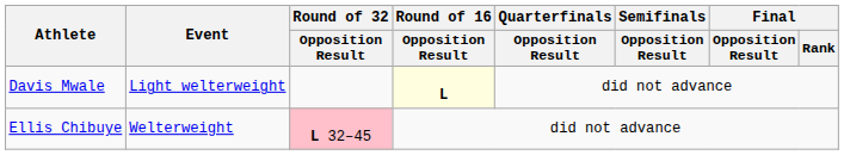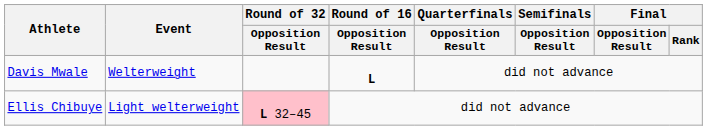 <table class="wikitable" style="font-size:90%">
 <tr>
 <th rowspan="2">Athlete</th>
 <th rowspan="2">Event</th>
 <th>Round of 32</th>
 <th>Round of 16</th>
 <th>Quarterfinals</th>
 <th>Semifinals</th>
 <th colspan=2>Final</th>
 </tr>
 <tr style="font-size:95%">
 <th>Opposition<br>Result</th>
 <th>Opposition<br>Result</th>
 <th>Opposition<br>Result</th>
 <th>Opposition<br>Result</th>
 <th>Opposition<br>Result</th>
 <th>Rank</th>
 </tr>
 <tr align=center>
 <td align=left><a href='#'>Davis Mwale</a></td>
-<td align=left><a href='#'>Light welterweight</a></td>
+<td align=left><a href='#'>Welterweight</a></td>
 <td></td>
-<td style="background: lightyellow;"><br><strong>L</strong> </td>
+<td><br><strong>L</strong> </td>
 <td colspan=4>did not advance</td>
 </tr>
 <tr align=center>
 <td align=left><a href='#'>Ellis Chibuye</a></td>
-<td align=left><a href='#'>Welterweight</a></td>
+<td align=left><a href='#'>Light welterweight</a></td>
 <td style="background: pink;"><br><strong>L</strong> 32–45</td>
 <td colspan=5>did not advance</td>
 </tr>
 </table>
